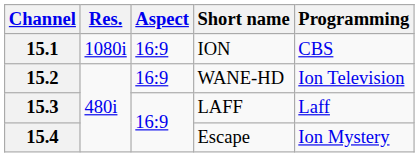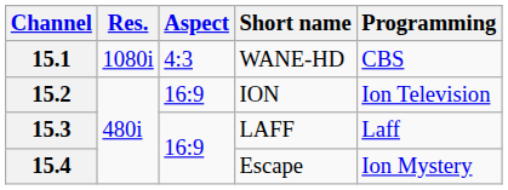 <table class="wikitable">
 <tr>
 <th><a href='#'>Channel</a></th>
 <th><a href='#'>Res.</a></th>
 <th><a href='#'>Aspect</a></th>
 <th>Short name</th>
 <th>Programming</th>
 </tr>
 <tr>
 <th scope = "row">15.1</th>
 <td><a href='#'>1080i</a></td>
-<td><a href='#'>16:9</a></td>
-<td>ION</td>
+<td><a href='#'>4:3</a></td>
+<td>WANE-HD</td>
 <td><a href='#'>CBS</a></td>
 </tr>
 <tr>
 <th scope = "row">15.2</th>
 <td rowspan=3><a href='#'>480i</a></td>
 <td><a href='#'>16:9</a></td>
-<td>WANE-HD</td>
+<td>ION</td>
 <td><a href='#'>Ion Television</a></td>
 </tr>
 <tr>
 <th scope = "row">15.3</th>
 <td rowspan=2><a href='#'>16:9</a></td>
 <td>LAFF</td>
 <td><a href='#'>Laff</a></td>
 </tr>
 <tr>
 <th scope = "row">15.4</th>
 <td>Escape</td>
 <td><a href='#'>Ion Mystery</a></td>
 </tr>
 </table>
